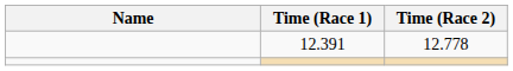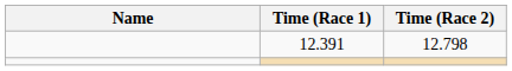 <table class="wikitable" style="text-align:center;">
 <tr>
 <th style="width:15em">Name</th>
 <th style="width:7em">Time (Race 1)</th>
 <th style="width:7em">Time (Race 2)</th>
 </tr>
 <tr>
 <td align=left></td>
 <td>12.391</td>
-<td>12.778</td>
+<td>12.798</td>
 </tr>
 <tr>
 <td align=left></td>
 <td bgcolor=wheat></td>
 <td bgcolor=wheat></td>
 </tr>
 </table>
